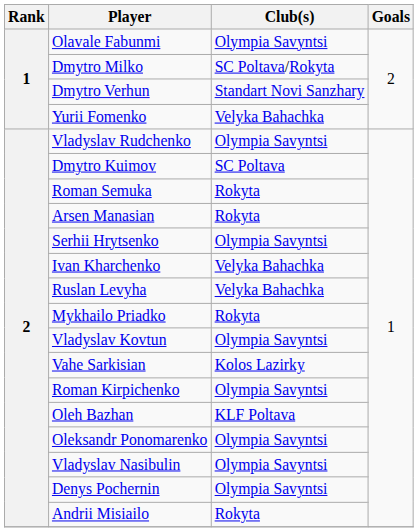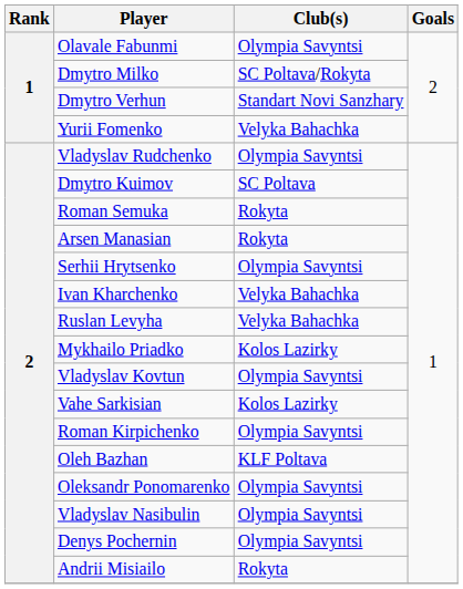 <table class="wikitable">
 <tr>
 <th>Rank</th>
 <th>Player</th>
 <th>Club(s)</th>
 <th>Goals</th>
 </tr>
 <tr>
 <th rowspan="4">1</th>
 <td><a href='#'>Olavale Fabunmi</a></td>
 <td><a href='#'>Olympia Savyntsi</a></td>
 <td rowspan="4" style="text-align:center">2</td>
 </tr>
 <tr>
 <td><a href='#'>Dmytro Milko</a></td>
 <td><a href='#'>SC Poltava</a>/<a href='#'>Rokyta</a></td>
 </tr>
 <tr>
 <td><a href='#'>Dmytro Verhun</a></td>
 <td><a href='#'>Standart Novi Sanzhary</a></td>
 </tr>
 <tr>
 <td><a href='#'>Yurii Fomenko</a></td>
 <td><a href='#'>Velyka Bahachka</a></td>
 </tr>
 <tr>
 <th rowspan="16">2</th>
 <td><a href='#'>Vladyslav Rudchenko</a></td>
 <td><a href='#'>Olympia Savyntsi</a></td>
 <td rowspan="16" style="text-align:center">1</td>
 </tr>
 <tr>
 <td><a href='#'>Dmytro Kuimov</a></td>
 <td><a href='#'>SC Poltava</a></td>
 </tr>
 <tr>
 <td><a href='#'>Roman Semuka</a></td>
 <td><a href='#'>Rokyta</a></td>
 </tr>
 <tr>
 <td><a href='#'>Arsen Manasian</a></td>
 <td><a href='#'>Rokyta</a></td>
 </tr>
 <tr>
 <td><a href='#'>Serhii Hrytsenko</a></td>
 <td><a href='#'>Olympia Savyntsi</a></td>
 </tr>
 <tr>
 <td><a href='#'>Ivan Kharchenko</a></td>
 <td><a href='#'>Velyka Bahachka</a></td>
 </tr>
 <tr>
 <td><a href='#'>Ruslan Levyha</a></td>
 <td><a href='#'>Velyka Bahachka</a></td>
 </tr>
 <tr>
 <td><a href='#'>Mykhailo Priadko</a></td>
-<td><a href='#'>Rokyta</a></td>
+<td><a href='#'>Kolos Lazirky</a></td>
 </tr>
 <tr>
 <td><a href='#'>Vladyslav Kovtun</a></td>
 <td><a href='#'>Olympia Savyntsi</a></td>
 </tr>
 <tr>
 <td><a href='#'>Vahe Sarkisian</a></td>
 <td><a href='#'>Kolos Lazirky</a></td>
 </tr>
 <tr>
 <td><a href='#'>Roman Kirpichenko</a></td>
 <td><a href='#'>Olympia Savyntsi</a></td>
 </tr>
 <tr>
 <td><a href='#'>Oleh Bazhan</a></td>
 <td><a href='#'>KLF Poltava</a></td>
 </tr>
 <tr>
 <td><a href='#'>Oleksandr Ponomarenko</a></td>
 <td><a href='#'>Olympia Savyntsi</a></td>
 </tr>
 <tr>
 <td><a href='#'>Vladyslav Nasibulin</a></td>
 <td><a href='#'>Olympia Savyntsi</a></td>
 </tr>
 <tr>
 <td><a href='#'>Denys Pochernin</a></td>
 <td><a href='#'>Olympia Savyntsi</a></td>
 </tr>
 <tr>
 <td><a href='#'>Andrii Misiailo</a></td>
 <td><a href='#'>Rokyta</a></td>
 </tr>
 <tr>
 </tr>
 </table>
